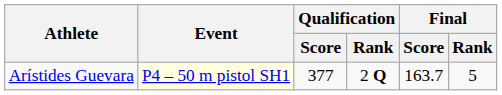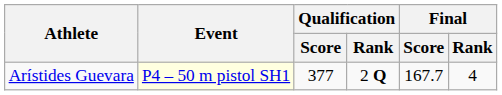 <table class=wikitable style="font-size:90%">
 <tr>
 <th rowspan="2">Athlete</th>
 <th rowspan="2">Event</th>
 <th colspan="2">Qualification</th>
 <th colspan="2">Final</th>
 </tr>
 <tr>
 <th>Score</th>
 <th>Rank</th>
 <th>Score</th>
 <th>Rank</th>
 </tr>
 <tr align=center>
 <td align=left><a href='#'>Arístides Guevara</a></td>
 <td align=left style="background: lightyellow;"><a href='#'>P4 – 50 m pistol SH1</a></td>
 <td>377</td>
 <td>2 <strong>Q</strong></td>
-<td>163.7</td>
-<td>5</td>
+<td>167.7</td>
+<td>4</td>
 </tr>
 </table>
